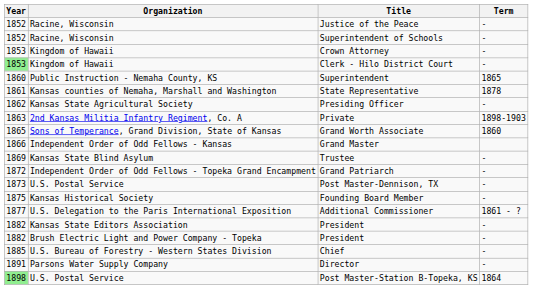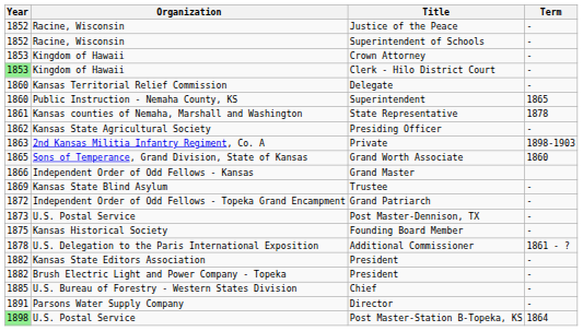 <table class="wikitable">
 <tr>
 <th>Year</th>
 <th>Organization</th>
 <th>Title</th>
 <th>Term</th>
 </tr>
 <tr>
 <td>1852</td>
 <td>Racine, Wisconsin</td>
 <td>Justice of the Peace</td>
 <td>-</td>
 </tr>
 <tr>
 <td>1852</td>
 <td>Racine, Wisconsin</td>
 <td>Superintendent of Schools</td>
 <td>-</td>
 </tr>
 <tr>
 <td>1853</td>
 <td>Kingdom of Hawaii</td>
 <td>Crown Attorney</td>
 <td>-</td>
 </tr>
 <tr>
 <td style="background: lightgreen;">1853</td>
 <td>Kingdom of Hawaii</td>
 <td>Clerk - Hilo District Court</td>
+<td>-</td>
+</tr>
+<tr>
+<td>1860</td>
+<td>Kansas Territorial Relief Commission</td>
+<td>Delegate</td>
 <td>-</td>
 </tr>
 <tr>
 <td>1860</td>
 <td>Public Instruction - Nemaha County, KS</td>
 <td>Superintendent</td>
 <td>1865</td>
 </tr>
 <tr>
 <td>1861</td>
 <td>Kansas counties of Nemaha, Marshall and Washington</td>
 <td>State Representative</td>
 <td>1878</td>
 </tr>
 <tr>
 <td>1862</td>
 <td>Kansas State Agricultural Society</td>
 <td>Presiding Officer</td>
 <td>-</td>
 </tr>
 <tr>
 <td>1863</td>
 <td><a href='#'>2nd Kansas Militia Infantry Regiment</a>, Co. A</td>
 <td>Private</td>
 <td>1898-1903</td>
 </tr>
 <tr>
 <td>1865</td>
 <td><a href='#'>Sons of Temperance</a>, Grand Division, State of Kansas</td>
 <td>Grand Worth Associate</td>
 <td>1860</td>
 </tr>
 <tr>
 <td>1866</td>
 <td>Independent Order of Odd Fellows - Kansas</td>
 <td>Grand Master</td>
 <td></td>
 </tr>
 <tr>
 <td>1869</td>
 <td>Kansas State Blind Asylum</td>
 <td>Trustee</td>
 <td>-</td>
 </tr>
 <tr>
 <td>1872</td>
 <td>Independent Order of Odd Fellows - Topeka Grand Encampment</td>
 <td>Grand Patriarch</td>
 <td>-</td>
 </tr>
 <tr>
 <td>1873</td>
 <td>U.S. Postal Service</td>
 <td>Post Master-Dennison, TX</td>
 <td>-</td>
 </tr>
 <tr>
 <td>1875</td>
 <td>Kansas Historical Society</td>
 <td>Founding Board Member</td>
 <td>-</td>
 </tr>
 <tr>
-<td>1877</td>
+<td>1878</td>
 <td>U.S. Delegation to the Paris International Exposition</td>
 <td>Additional Commissioner</td>
 <td>1861 - ?</td>
 </tr>
 <tr>
 <td>1882</td>
 <td>Kansas State Editors Association</td>
 <td>President</td>
 <td>-</td>
 </tr>
 <tr>
 <td>1882</td>
 <td>Brush Electric Light and Power Company - Topeka</td>
 <td>President</td>
 <td>-</td>
 </tr>
 <tr>
 <td>1885</td>
 <td>U.S. Bureau of Forestry - Western States Division</td>
 <td>Chief</td>
 <td>-</td>
 </tr>
 <tr>
 <td>1891</td>
 <td>Parsons Water Supply Company</td>
 <td>Director</td>
 <td>-</td>
 </tr>
 <tr>
 <td style="background: lightgreen;">1898</td>
 <td>U.S. Postal Service</td>
 <td>Post Master-Station B-Topeka, KS</td>
 <td>1864</td>
 </tr>
 </table>
